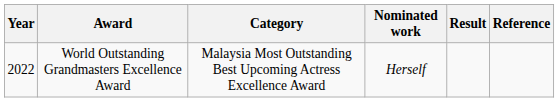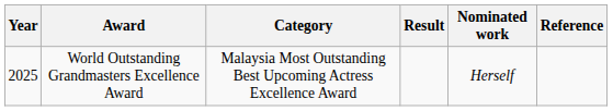 <table class="wikitable"  style="text-align: center; font-size:95%; width:99%;">
 <tr>
 <th>Year</th>
 <th>Award</th>
 <th>Category</th>
+<th>Result</th>
 <th class="unsortable">Nominated work</th>
-<th>Result</th>
 <th>Reference</th>
 </tr>
 <tr>
-<td rowspan="1">2022</td>
+<td rowspan="1">2025</td>
 <td>World Outstanding Grandmasters Excellence Award</td>
 <td>Malaysia Most Outstanding Best Upcoming Actress Excellence Award</td>
+<td></td>
 <td><em>Herself</em></td>
-<td></td>
 <td></td>
 </tr>
 </table>
